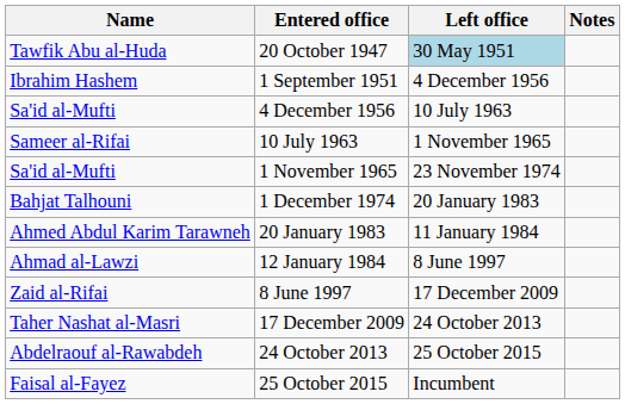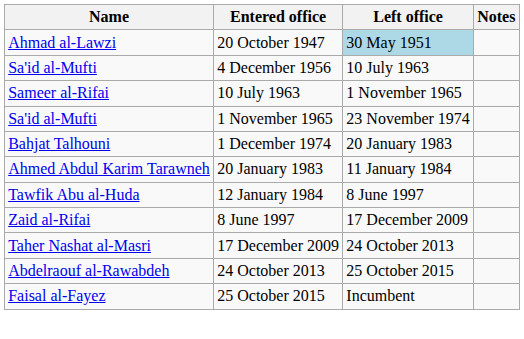 <table class="wikitable">
 <tr>
 <th>Name</th>
 <th>Entered office</th>
 <th>Left office</th>
 <th>Notes</th>
 </tr>
 <tr>
-<td><a href='#'>Tawfik Abu al-Huda</a></td>
+<td><a href='#'>Ahmad al-Lawzi</a></td>
 <td>20 October 1947</td>
 <td style="background: lightblue;">30 May 1951</td>
-<td></td>
-</tr>
-<tr>
-<td><a href='#'>Ibrahim Hashem</a></td>
-<td>1 September 1951</td>
-<td>4 December 1956</td>
 <td></td>
 </tr>
 <tr>
 <td><a href='#'>Sa'id al-Mufti</a></td>
 <td>4 December 1956</td>
 <td>10 July 1963</td>
 <td></td>
 </tr>
 <tr>
 <td><a href='#'>Sameer al-Rifai</a></td>
 <td>10 July 1963</td>
 <td>1 November 1965</td>
 <td></td>
 </tr>
 <tr>
 <td><a href='#'>Sa'id al-Mufti</a></td>
 <td>1 November 1965</td>
 <td>23 November 1974</td>
 <td></td>
 </tr>
 <tr>
 <td><a href='#'>Bahjat Talhouni</a></td>
 <td>1 December 1974</td>
 <td>20 January 1983</td>
 <td></td>
 </tr>
 <tr>
 <td><a href='#'>Ahmed Abdul Karim Tarawneh</a></td>
 <td>20 January 1983</td>
 <td>11 January 1984</td>
 <td></td>
 </tr>
 <tr>
-<td><a href='#'>Ahmad al-Lawzi</a></td>
+<td><a href='#'>Tawfik Abu al-Huda</a></td>
 <td>12 January 1984</td>
 <td>8 June 1997</td>
 <td></td>
 </tr>
 <tr>
 <td><a href='#'>Zaid al-Rifai</a></td>
 <td>8 June 1997</td>
 <td>17 December 2009</td>
 <td></td>
 </tr>
 <tr>
 <td><a href='#'>Taher Nashat al-Masri</a></td>
 <td>17 December 2009</td>
 <td>24 October 2013</td>
 <td></td>
 </tr>
 <tr>
 <td><a href='#'>Abdelraouf al-Rawabdeh</a></td>
 <td>24 October 2013</td>
 <td>25 October 2015</td>
 <td></td>
 </tr>
 <tr>
 <td><a href='#'>Faisal al-Fayez</a></td>
 <td>25 October 2015</td>
 <td>Incumbent</td>
 <td></td>
 </tr>
 </table>
